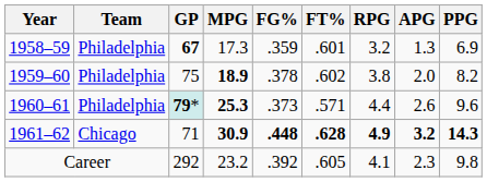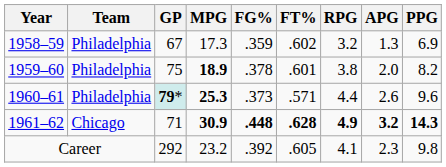 <table class="wikitable sortable" style="font-size:95%; text-align:right;">
 <tr>
 <th>Year</th>
 <th>Team</th>
 <th>GP</th>
 <th>MPG</th>
 <th>FG%</th>
 <th>FT%</th>
 <th>RPG</th>
 <th>APG</th>
 <th>PPG</th>
 </tr>
 <tr>
 <td style="text-align:left;"><a href='#'>1958–59</a></td>
 <td style="text-align:left;"><a href='#'>Philadelphia</a></td>
-<td><strong>67</strong></td>
+<td>67</td>
 <td>17.3</td>
 <td>.359</td>
-<td>.601</td>
+<td>.602</td>
 <td>3.2</td>
 <td>1.3</td>
 <td>6.9</td>
 </tr>
 <tr>
 <td style="text-align:left;"><a href='#'>1959–60</a></td>
 <td style="text-align:left;"><a href='#'>Philadelphia</a></td>
 <td>75</td>
 <td><strong>18.9</strong></td>
 <td>.378</td>
-<td>.602</td>
+<td>.601</td>
 <td>3.8</td>
 <td>2.0</td>
 <td>8.2</td>
 </tr>
 <tr>
 <td style="text-align:left;"><a href='#'>1960–61</a></td>
 <td style="text-align:left;"><a href='#'>Philadelphia</a></td>
 <td style="background:#CFECEC;"><strong>79</strong>*</td>
 <td><strong>25.3</strong></td>
 <td>.373</td>
 <td>.571</td>
 <td>4.4</td>
 <td>2.6</td>
 <td>9.6</td>
 </tr>
 <tr>
 <td style="text-align:left;"><a href='#'>1961–62</a></td>
 <td style="text-align:left;"><a href='#'>Chicago</a></td>
 <td>71</td>
 <td><strong>30.9</strong></td>
 <td><strong>.448</strong></td>
 <td><strong>.628</strong></td>
 <td><strong>4.9</strong></td>
 <td><strong>3.2</strong></td>
 <td><strong>14.3</strong></td>
 </tr>
 <tr class="sortbottom">
 <td style="text-align:center;" colspan="2">Career</td>
 <td>292</td>
 <td>23.2</td>
 <td>.392</td>
 <td>.605</td>
 <td>4.1</td>
 <td>2.3</td>
 <td>9.8</td>
 </tr>
 </table>
